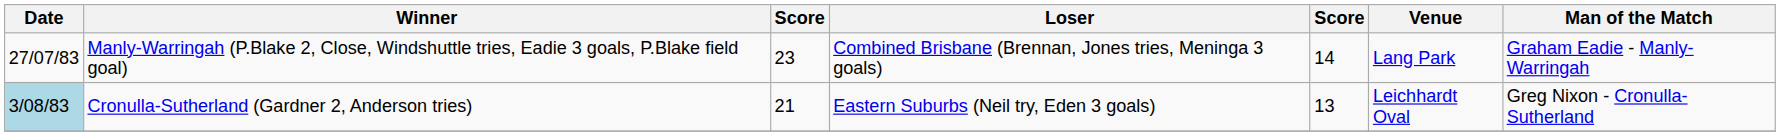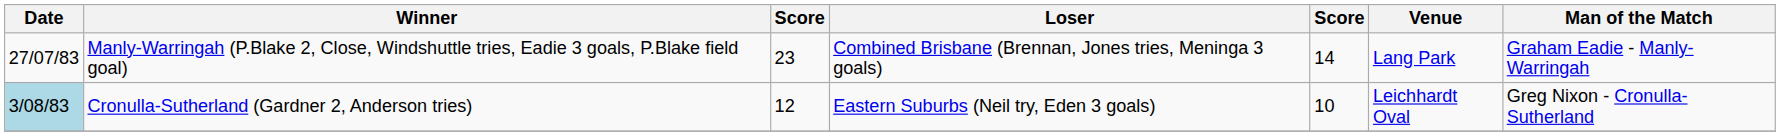 <table class="wikitable">
 <tr>
 <th>Date</th>
 <th>Winner</th>
 <th>Score</th>
 <th>Loser</th>
 <th>Score</th>
 <th>Venue</th>
 <th>Man of the Match</th>
 </tr>
 <tr>
 <td>27/07/83</td>
 <td> <a href='#'>Manly-Warringah</a> (P.Blake 2, Close, Windshuttle tries, Eadie 3 goals, P.Blake field goal)</td>
 <td>23</td>
 <td> <a href='#'>Combined Brisbane</a> (Brennan, Jones tries, Meninga 3 goals)</td>
 <td>14</td>
 <td><a href='#'>Lang Park</a></td>
 <td><a href='#'>Graham Eadie</a> - <a href='#'>Manly-Warringah</a></td>
 </tr>
 <tr>
 <td style="background: lightblue;">3/08/83</td>
 <td> <a href='#'>Cronulla-Sutherland</a> (Gardner 2, Anderson tries)</td>
-<td>21</td>
+<td>12</td>
 <td> <a href='#'>Eastern Suburbs</a> (Neil try, Eden  3 goals)</td>
-<td>13</td>
+<td>10</td>
 <td><a href='#'>Leichhardt Oval</a></td>
 <td>Greg Nixon - <a href='#'>Cronulla-Sutherland</a></td>
 </tr>
 <tr>
 </tr>
 </table>
